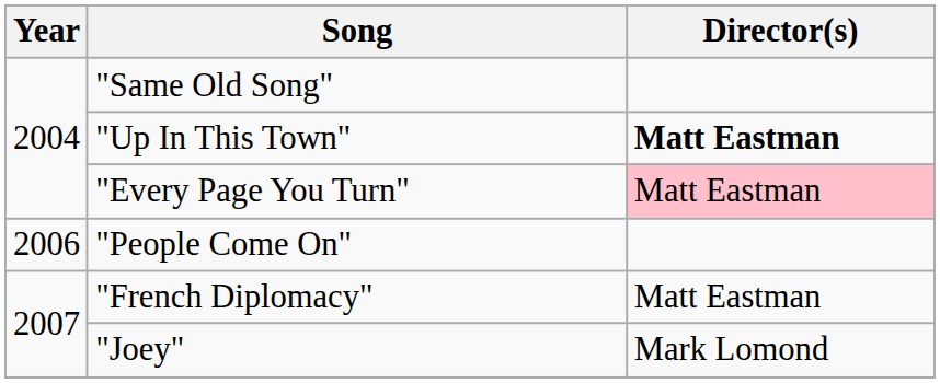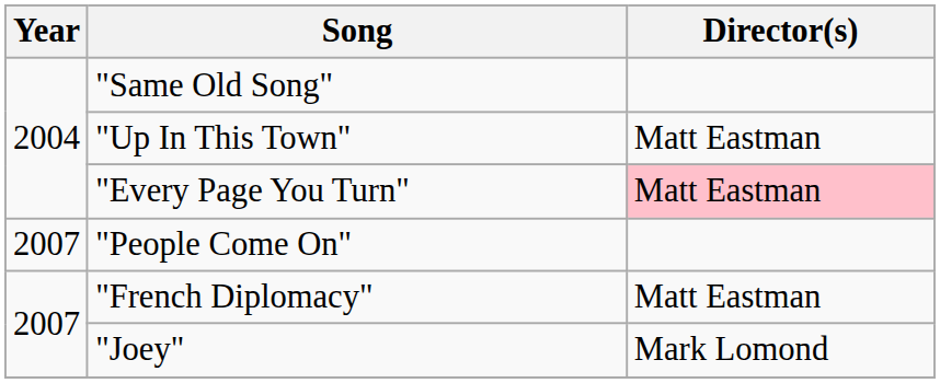 <table class="wikitable">
 <tr>
 <th>Year</th>
 <th width="250" width="210">Song</th>
 <th width="140">Director(s)</th>
 </tr>
 <tr>
 <td rowspan="3">2004</td>
 <td>"Same Old Song"</td>
 <td></td>
 </tr>
 <tr>
 <td>"Up In This Town"</td>
-<td><strong>Matt Eastman</strong></td>
+<td>Matt Eastman</td>
 </tr>
 <tr>
 <td>"Every Page You Turn"</td>
 <td style="background: pink;">Matt Eastman</td>
 </tr>
 <tr>
-<td>2006</td>
+<td>2007</td>
 <td>"People Come On"</td>
 <td></td>
 </tr>
 <tr>
 <td rowspan="2">2007</td>
 <td>"French Diplomacy"</td>
 <td>Matt Eastman</td>
 </tr>
 <tr>
 <td>"Joey"</td>
 <td>Mark Lomond</td>
 </tr>
 <tr>
 </tr>
 </table>
